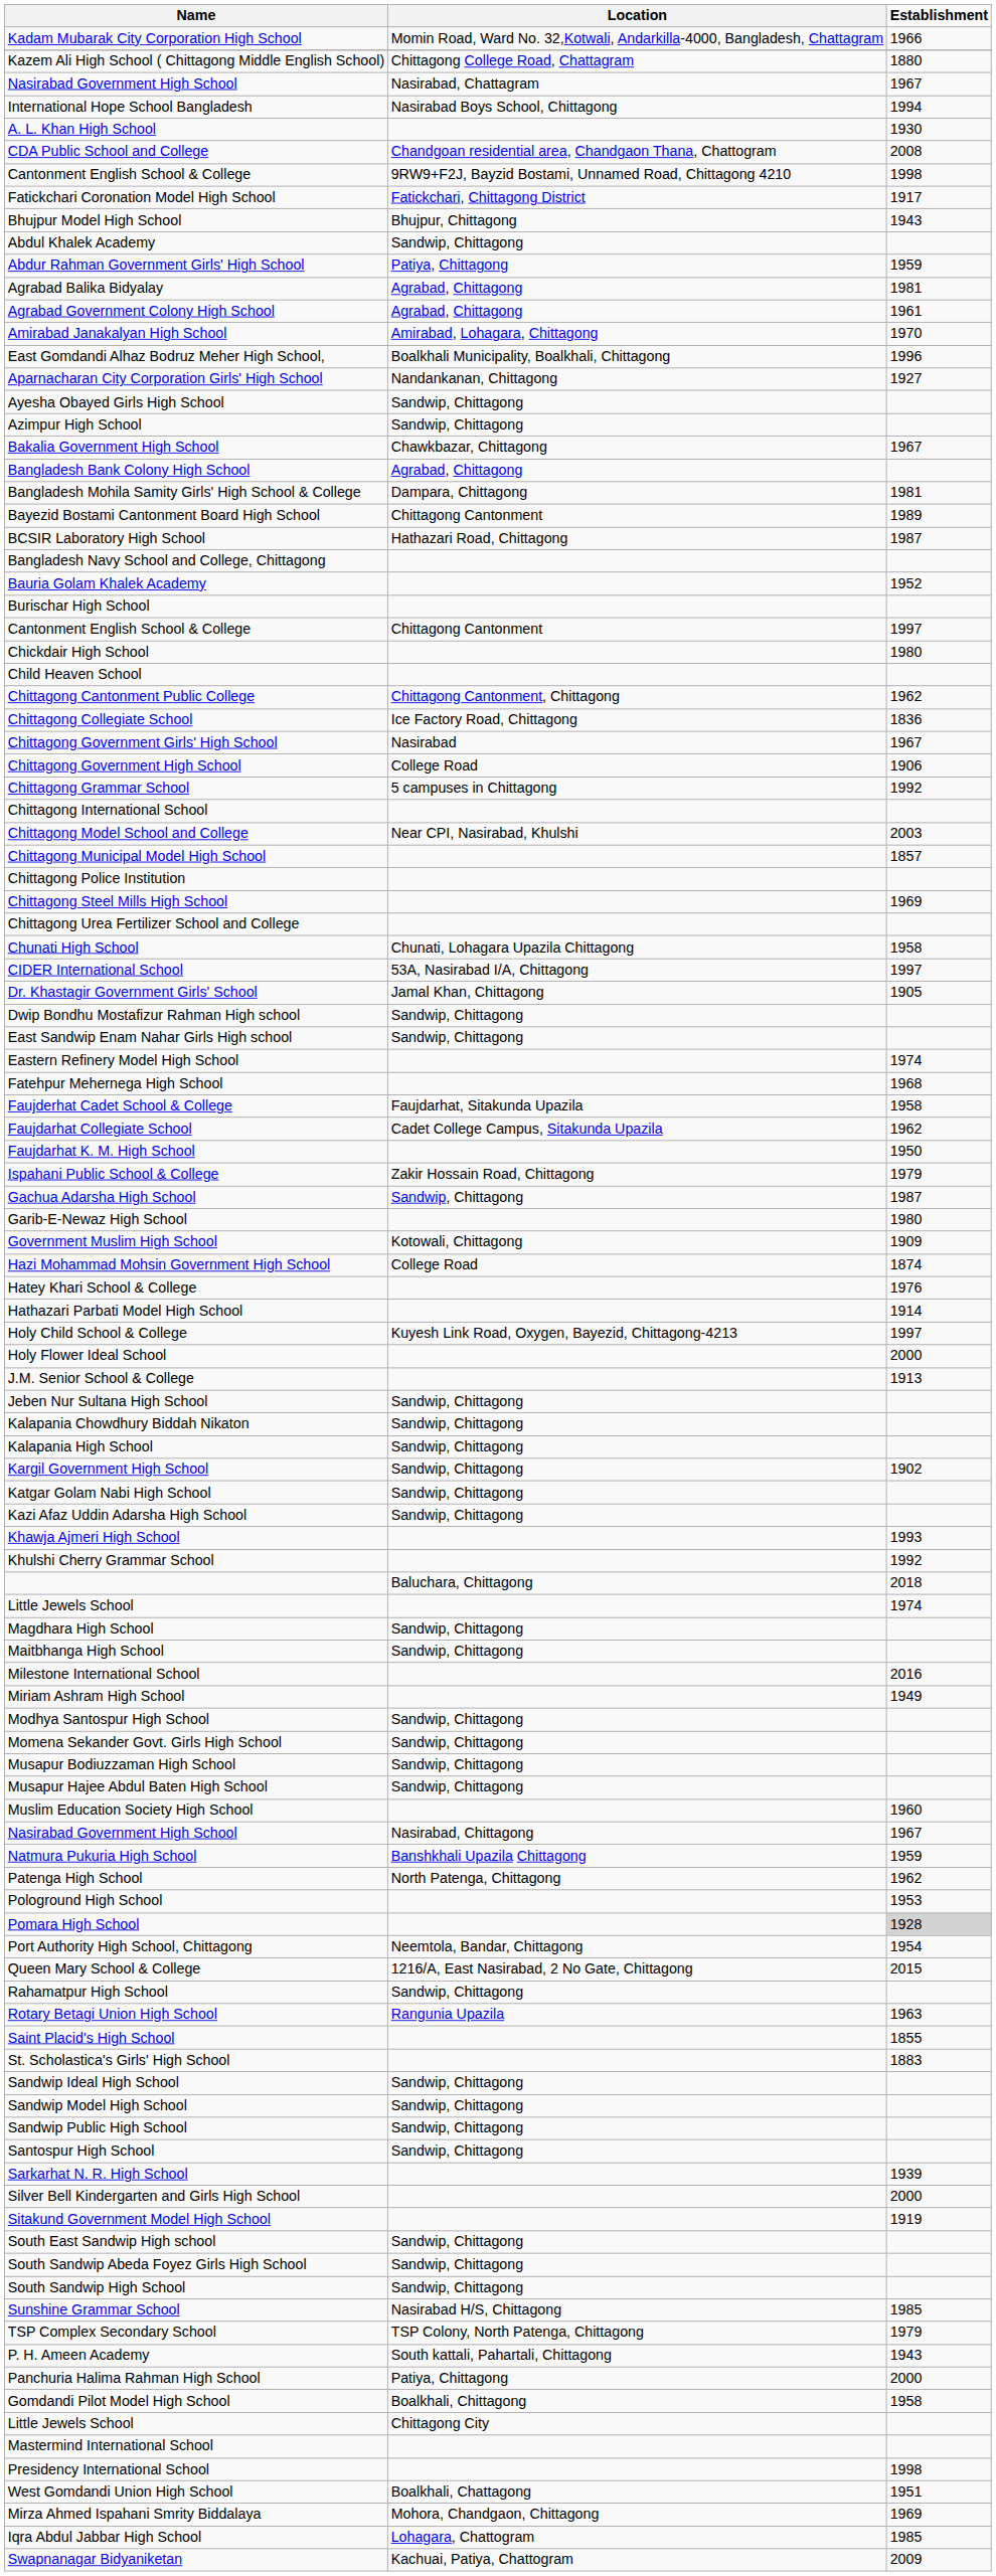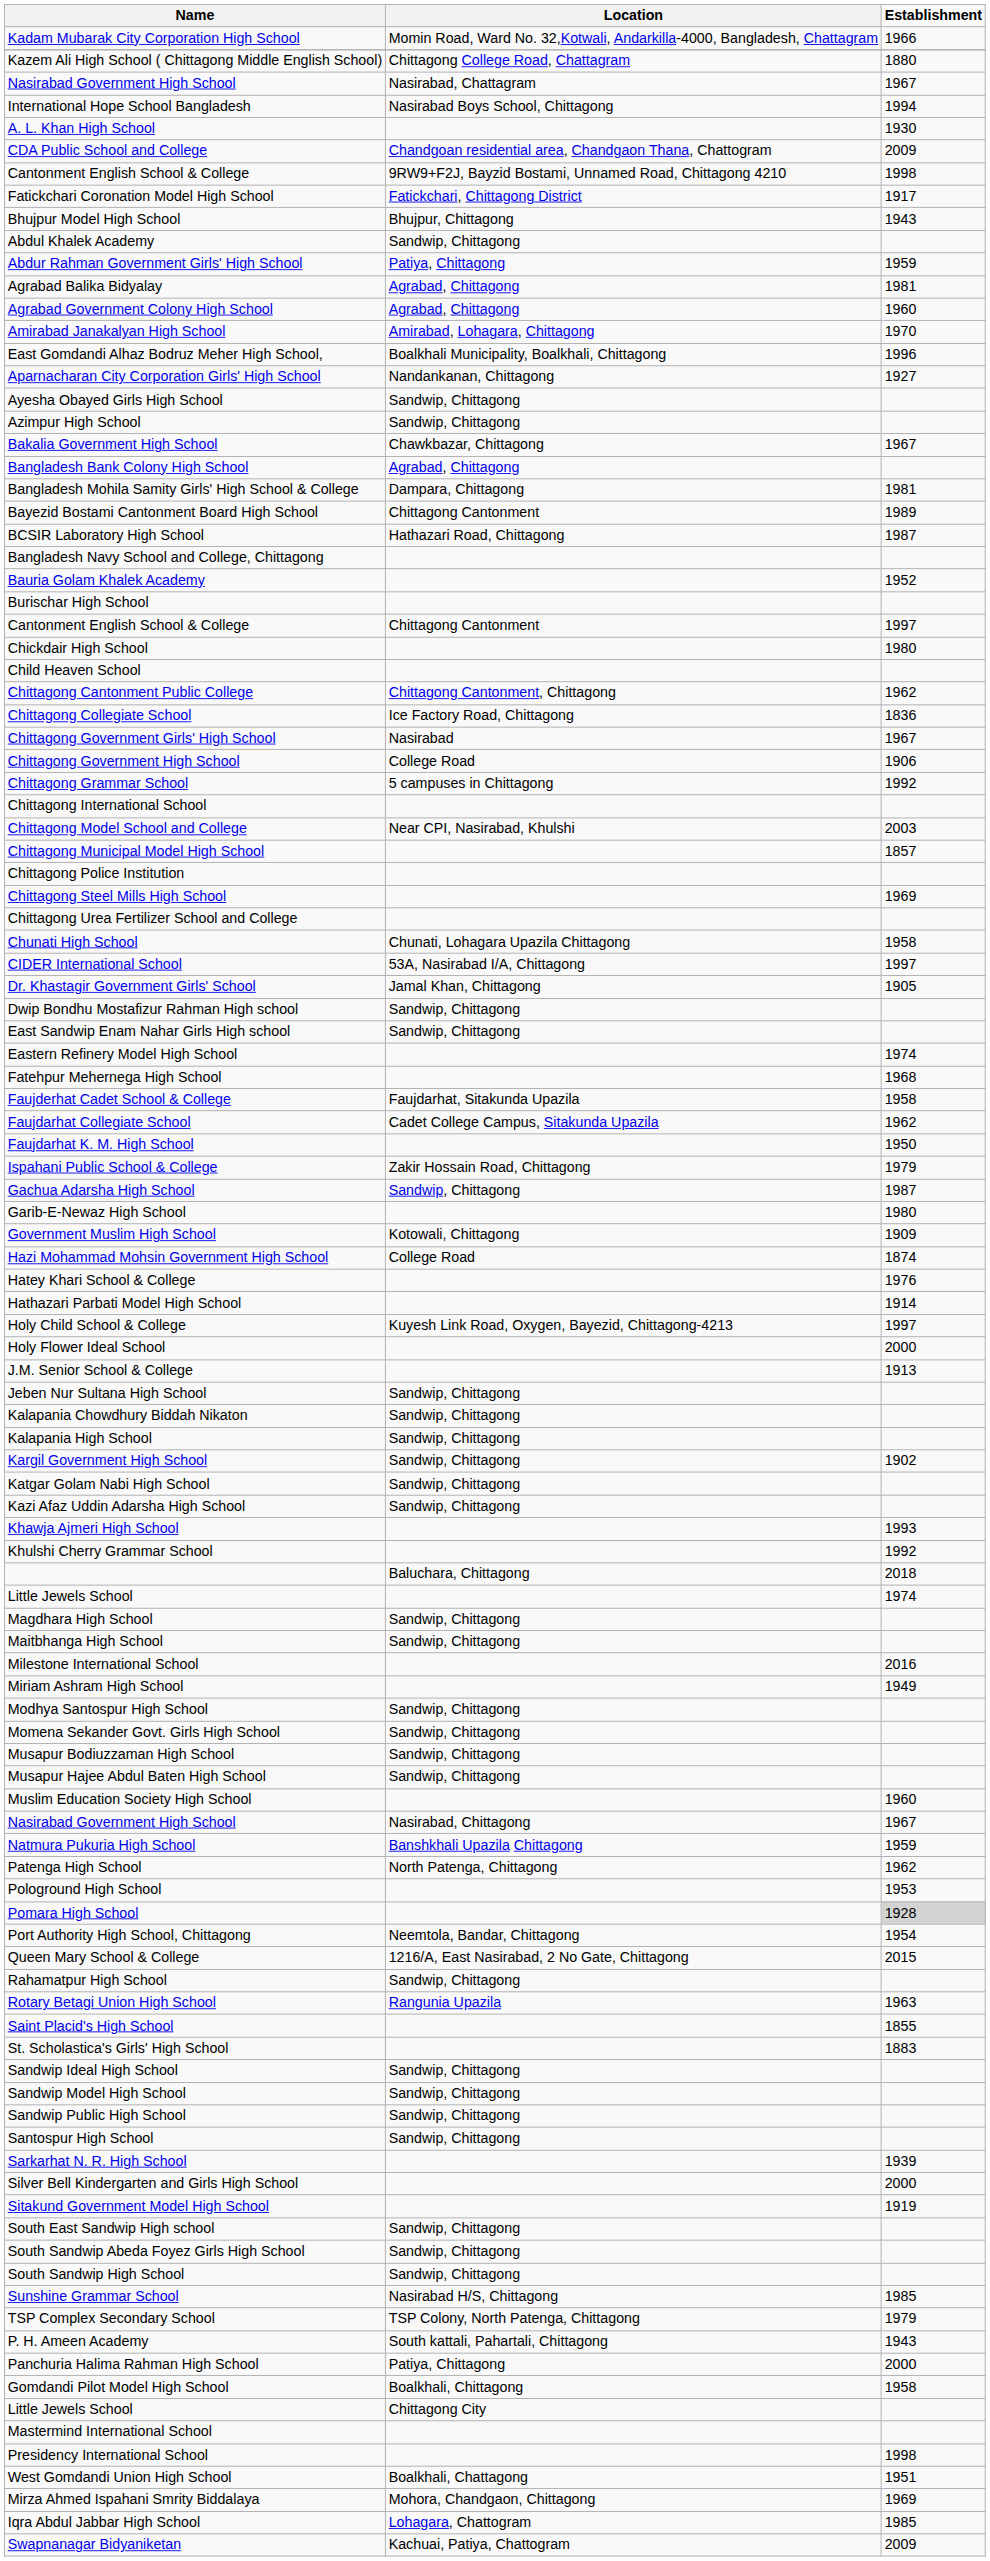 <table class="wikitable sortable">
 <tr>
 <th>Name</th>
 <th>Location</th>
 <td><strong>Establishment</strong></td>
 </tr>
 <tr>
 <td><a href='#'>Kadam Mubarak City Corporation High School</a></td>
 <td>Momin Road, Ward No. 32,<a href='#'>Kotwali</a>, <a href='#'>Andarkilla</a>-4000, Bangladesh, <a href='#'>Chattagram</a></td>
 <td>1966</td>
 </tr>
 <tr>
 </tr>
 <tr>
 <td>Kazem Ali High School ( Chittagong Middle English School)</td>
 <td>Chittagong <a href='#'>College  Road</a>, <a href='#'>Chattagram</a></td>
 <td>1880</td>
 </tr>
 <tr>
 <td><a href='#'>Nasirabad Government High School</a></td>
 <td>Nasirabad, Chattagram</td>
 <td>1967</td>
 </tr>
 <tr 04>
 <td>International Hope School Bangladesh</td>
 <td>Nasirabad Boys School, Chittagong</td>
 <td>1994</td>
 </tr>
 <tr>
 <td><a href='#'>A. L. Khan High School</a></td>
 <td></td>
 <td>1930</td>
 </tr>
 <tr>
 <td><a href='#'>CDA Public School and College</a></td>
 <td><a href='#'>Chandgoan residential area</a>, <a href='#'>Chandgaon Thana</a>, Chattogram</td>
-<td>2008</td>
+<td>2009</td>
 </tr>
 <tr>
 <td>Cantonment English School & College</td>
 <td>9RW9+F2J, Bayzid Bostami, Unnamed Road, Chittagong 4210</td>
 <td>1998</td>
 </tr>
 <tr>
 <td>Fatickchari Coronation Model High School</td>
 <td><a href='#'>Fatickchari</a>, <a href='#'>Chittagong District</a></td>
 <td>1917</td>
 </tr>
 <tr>
 <td>Bhujpur Model High School</td>
 <td>Bhujpur, Chittagong</td>
 <td>1943</td>
 </tr>
 <tr>
 <td>Abdul Khalek Academy</td>
 <td>Sandwip, Chittagong</td>
 <td></td>
 </tr>
 <tr>
 <td><a href='#'>Abdur Rahman Government Girls' High School</a></td>
 <td><a href='#'>Patiya</a>, <a href='#'>Chittagong</a></td>
 <td>1959</td>
 </tr>
 <tr>
 <td>Agrabad Balika Bidyalay</td>
 <td><a href='#'>Agrabad</a>, <a href='#'>Chittagong</a></td>
 <td>1981</td>
 </tr>
 <tr>
 <td><a href='#'>Agrabad Government Colony High School</a></td>
 <td><a href='#'>Agrabad</a>, <a href='#'>Chittagong</a></td>
-<td>1961</td>
+<td>1960</td>
 </tr>
 <tr>
 <td><a href='#'>Amirabad Janakalyan High School</a></td>
 <td><a href='#'>Amirabad</a>, <a href='#'>Lohagara</a>, <a href='#'>Chittagong</a></td>
 <td>1970</td>
 </tr>
 <tr>
 <td>East Gomdandi Alhaz Bodruz Meher High School,</td>
 <td>Boalkhali Municipality, Boalkhali, Chittagong</td>
 <td>1996</td>
 </tr>
 <tr>
 <td><a href='#'>Aparnacharan City Corporation Girls' High School</a></td>
 <td>Nandankanan, Chittagong</td>
 <td>1927</td>
 </tr>
 <tr>
 <td>Ayesha Obayed Girls High School</td>
 <td>Sandwip, Chittagong</td>
 <td></td>
 </tr>
 <tr>
 <td>Azimpur High School</td>
 <td>Sandwip, Chittagong</td>
 <td></td>
 </tr>
 <tr>
 <td><a href='#'>Bakalia Government High School</a></td>
 <td>Chawkbazar, Chittagong</td>
 <td>1967</td>
 </tr>
 <tr>
 <td><a href='#'>Bangladesh Bank Colony High School</a></td>
 <td><a href='#'>Agrabad</a>, <a href='#'>Chittagong</a></td>
 <td></td>
 </tr>
 <tr>
 <td>Bangladesh Mohila Samity Girls' High School & College</td>
 <td>Dampara, Chittagong</td>
 <td>1981</td>
 </tr>
 <tr>
 <td>Bayezid Bostami Cantonment Board High School</td>
 <td>Chittagong Cantonment</td>
 <td>1989</td>
 </tr>
 <tr>
 <td>BCSIR Laboratory High School</td>
 <td>Hathazari Road, Chittagong</td>
 <td>1987</td>
 </tr>
 <tr>
 <td>Bangladesh Navy School and College, Chittagong</td>
 <td></td>
 <td></td>
 </tr>
 <tr>
 <td><a href='#'>Bauria Golam Khalek Academy</a></td>
 <td></td>
 <td>1952</td>
 </tr>
 <tr>
 <td>Burischar High School</td>
 <td></td>
 <td></td>
 </tr>
 <tr>
 <td>Cantonment English School & College</td>
 <td>Chittagong Cantonment</td>
 <td>1997</td>
 </tr>
 <tr>
 <td>Chickdair High School</td>
 <td></td>
 <td>1980</td>
 </tr>
 <tr>
 <td>Child Heaven School</td>
 <td></td>
 <td></td>
 </tr>
 <tr>
 <td><a href='#'>Chittagong Cantonment Public College</a></td>
 <td><a href='#'>Chittagong Cantonment</a>, Chittagong</td>
 <td>1962</td>
 </tr>
 <tr>
 <td><a href='#'>Chittagong Collegiate School</a></td>
 <td>Ice Factory Road, Chittagong</td>
 <td>1836</td>
 </tr>
 <tr>
 <td><a href='#'>Chittagong Government Girls' High School</a></td>
 <td>Nasirabad</td>
 <td>1967</td>
 </tr>
 <tr>
 <td><a href='#'>Chittagong Government High School</a></td>
 <td>College Road</td>
 <td>1906</td>
 </tr>
 <tr>
 <td><a href='#'>Chittagong Grammar School</a></td>
 <td>5 campuses in Chittagong</td>
 <td>1992</td>
 </tr>
 <tr>
 <td>Chittagong International School</td>
 <td></td>
 <td></td>
 </tr>
 <tr>
 <td><a href='#'>Chittagong Model School and College</a></td>
 <td>Near CPI, Nasirabad, Khulshi</td>
 <td>2003</td>
 </tr>
 <tr>
 <td><a href='#'>Chittagong Municipal Model High School</a></td>
 <td></td>
 <td>1857</td>
 </tr>
 <tr>
 <td>Chittagong Police Institution</td>
 <td></td>
 <td></td>
 </tr>
 <tr>
 <td><a href='#'>Chittagong Steel Mills High School</a></td>
 <td></td>
 <td>1969</td>
 </tr>
 <tr>
 <td>Chittagong Urea Fertilizer School and College</td>
 <td></td>
 <td></td>
 </tr>
 <tr>
 <td><a href='#'>Chunati High School</a></td>
 <td>Chunati, Lohagara Upazila Chittagong</td>
 <td>1958</td>
 </tr>
 <tr>
 <td><a href='#'>CIDER International School</a></td>
 <td>53A, Nasirabad I/A, Chittagong</td>
 <td>1997</td>
 </tr>
 <tr>
 <td><a href='#'>Dr. Khastagir Government Girls' School</a></td>
 <td>Jamal Khan, Chittagong</td>
 <td>1905</td>
 </tr>
 <tr>
 <td>Dwip Bondhu Mostafizur Rahman High school</td>
 <td>Sandwip, Chittagong</td>
 <td></td>
 </tr>
 <tr>
 <td>East Sandwip Enam Nahar Girls High school</td>
 <td>Sandwip, Chittagong</td>
 <td></td>
 </tr>
 <tr>
 <td>Eastern Refinery Model High School</td>
 <td></td>
 <td>1974</td>
 </tr>
 <tr>
 <td>Fatehpur Mehernega High School</td>
 <td></td>
 <td>1968</td>
 </tr>
 <tr>
 <td><a href='#'>Faujderhat Cadet School & College</a></td>
 <td>Faujdarhat, Sitakunda Upazila</td>
 <td>1958</td>
 </tr>
 <tr>
 <td><a href='#'>Faujdarhat Collegiate School</a></td>
 <td>Cadet College Campus, <a href='#'>Sitakunda Upazila</a></td>
 <td>1962</td>
 </tr>
 <tr>
 <td><a href='#'>Faujdarhat K. M. High School</a></td>
 <td></td>
 <td>1950</td>
 </tr>
 <tr>
 <td><a href='#'>Ispahani Public School & College</a></td>
 <td>Zakir Hossain Road, Chittagong</td>
 <td>1979</td>
 </tr>
 <tr>
 <td><a href='#'>Gachua Adarsha High School</a></td>
 <td><a href='#'>Sandwip</a>, Chittagong</td>
 <td>1987</td>
 </tr>
 <tr>
 <td>Garib-E-Newaz High School</td>
 <td></td>
 <td>1980</td>
 </tr>
 <tr>
 <td><a href='#'>Government Muslim High School</a></td>
 <td>Kotowali, Chittagong</td>
 <td>1909</td>
 </tr>
 <tr>
 <td><a href='#'>Hazi Mohammad Mohsin Government High School</a></td>
 <td>College Road</td>
 <td>1874</td>
 </tr>
 <tr>
 <td>Hatey Khari School & College</td>
 <td></td>
 <td>1976</td>
 </tr>
 <tr>
 <td>Hathazari Parbati Model High School</td>
 <td></td>
 <td>1914</td>
 </tr>
 <tr>
 <td>Holy Child School & College</td>
 <td>Kuyesh Link Road, Oxygen, Bayezid, Chittagong-4213</td>
 <td>1997</td>
 </tr>
 <tr>
 <td>Holy Flower Ideal School</td>
 <td></td>
 <td>2000</td>
 </tr>
 <tr>
 <td>J.M. Senior School & College</td>
 <td></td>
 <td>1913</td>
 </tr>
 <tr>
 <td>Jeben Nur Sultana High School</td>
 <td>Sandwip, Chittagong</td>
 <td></td>
 </tr>
 <tr>
 <td>Kalapania Chowdhury Biddah Nikaton</td>
 <td>Sandwip, Chittagong</td>
 <td></td>
 </tr>
 <tr>
 <td>Kalapania High School</td>
 <td>Sandwip, Chittagong</td>
 <td></td>
 </tr>
 <tr>
 <td><a href='#'>Kargil Government High School</a></td>
 <td>Sandwip, Chittagong</td>
 <td>1902</td>
 </tr>
 <tr>
 <td>Katgar Golam Nabi High School</td>
 <td>Sandwip, Chittagong</td>
 <td></td>
 </tr>
 <tr>
 <td>Kazi Afaz Uddin Adarsha High School</td>
 <td>Sandwip, Chittagong</td>
 <td></td>
 </tr>
 <tr>
 <td><a href='#'>Khawja Ajmeri High School</a></td>
 <td></td>
 <td>1993</td>
 </tr>
 <tr>
 <td>Khulshi Cherry Grammar School</td>
 <td></td>
 <td>1992</td>
 </tr>
 <tr>
 <td></td>
 <td>Baluchara, Chittagong</td>
 <td>2018</td>
 </tr>
 <tr>
 <td>Little Jewels School</td>
 <td></td>
 <td>1974</td>
 </tr>
 <tr>
 <td>Magdhara High School</td>
 <td>Sandwip, Chittagong</td>
 <td></td>
 </tr>
 <tr>
 <td>Maitbhanga High School</td>
 <td>Sandwip, Chittagong</td>
 <td></td>
 </tr>
 <tr>
 <td>Milestone International School</td>
 <td></td>
 <td>2016</td>
 </tr>
 <tr>
 <td>Miriam Ashram High School</td>
 <td></td>
 <td>1949</td>
 </tr>
 <tr>
 <td>Modhya Santospur High School</td>
 <td>Sandwip, Chittagong</td>
 <td></td>
 </tr>
 <tr>
 <td>Momena Sekander Govt. Girls High School</td>
 <td>Sandwip, Chittagong</td>
 <td></td>
 </tr>
 <tr>
 <td>Musapur Bodiuzzaman High School</td>
 <td>Sandwip, Chittagong</td>
 <td></td>
 </tr>
 <tr>
 <td>Musapur Hajee Abdul Baten High School</td>
 <td>Sandwip, Chittagong</td>
 <td></td>
 </tr>
 <tr>
 <td>Muslim Education Society High School</td>
 <td></td>
 <td>1960</td>
 </tr>
 <tr>
 <td><a href='#'>Nasirabad Government High School</a></td>
 <td>Nasirabad, Chittagong</td>
 <td>1967</td>
 </tr>
 <tr>
 <td><a href='#'>Natmura Pukuria High School</a></td>
 <td><a href='#'>Banshkhali Upazila</a> <a href='#'>Chittagong</a></td>
 <td>1959</td>
 </tr>
 <tr>
 <td>Patenga High School</td>
 <td>North Patenga, Chittagong</td>
 <td>1962</td>
 </tr>
 <tr>
 <td>Pologround High School</td>
 <td></td>
 <td>1953</td>
 </tr>
 <tr>
 <td><a href='#'>Pomara High School</a></td>
 <td></td>
 <td style="background: lightgrey;">1928</td>
 </tr>
 <tr>
 <td>Port Authority High School, Chittagong</td>
 <td>Neemtola, Bandar, Chittagong</td>
 <td>1954</td>
 </tr>
 <tr>
 <td>Queen Mary School & College</td>
 <td>1216/A, East Nasirabad, 2 No Gate, Chittagong</td>
 <td>2015</td>
 </tr>
 <tr>
 <td>Rahamatpur High School</td>
 <td>Sandwip, Chittagong</td>
 <td></td>
 </tr>
 <tr>
 <td><a href='#'>Rotary Betagi Union High School</a></td>
 <td><a href='#'>Rangunia Upazila</a></td>
 <td>1963</td>
 </tr>
 <tr>
 <td><a href='#'>Saint Placid's High School</a></td>
 <td></td>
 <td>1855</td>
 </tr>
 <tr>
 <td>St. Scholastica's Girls' High School</td>
 <td></td>
 <td>1883</td>
 </tr>
 <tr>
 <td>Sandwip Ideal High School</td>
 <td>Sandwip, Chittagong</td>
 <td></td>
 </tr>
 <tr>
 <td>Sandwip Model High School</td>
 <td>Sandwip, Chittagong</td>
 <td></td>
 </tr>
 <tr>
 <td>Sandwip Public High School</td>
 <td>Sandwip, Chittagong</td>
 <td></td>
 </tr>
 <tr>
 <td>Santospur High School</td>
 <td>Sandwip, Chittagong</td>
 <td></td>
 </tr>
 <tr>
 <td><a href='#'>Sarkarhat N. R. High School</a></td>
 <td></td>
 <td>1939</td>
 </tr>
 <tr>
 <td>Silver Bell Kindergarten and Girls High School</td>
 <td></td>
 <td>2000</td>
 </tr>
 <tr>
 <td><a href='#'>Sitakund Government Model High School</a></td>
 <td></td>
 <td>1919</td>
 </tr>
 <tr>
 <td>South East Sandwip High school</td>
 <td>Sandwip, Chittagong</td>
 <td></td>
 </tr>
 <tr>
 <td>South Sandwip Abeda Foyez Girls High School</td>
 <td>Sandwip, Chittagong</td>
 <td></td>
 </tr>
 <tr>
 <td>South Sandwip High School</td>
 <td>Sandwip, Chittagong</td>
 <td></td>
 </tr>
 <tr>
 <td><a href='#'>Sunshine Grammar School</a></td>
 <td>Nasirabad H/S, Chittagong</td>
 <td>1985</td>
 </tr>
 <tr>
 <td>TSP Complex Secondary School</td>
 <td>TSP Colony, North Patenga, Chittagong</td>
 <td>1979</td>
 </tr>
 <tr>
 <td>P. H. Ameen Academy</td>
 <td>South kattali, Pahartali, Chittagong</td>
 <td>1943</td>
 </tr>
 <tr>
 <td>Panchuria Halima Rahman High School</td>
 <td>Patiya, Chittagong</td>
 <td>2000</td>
 </tr>
 <tr 1946>
 <td>Gomdandi Pilot Model High School</td>
 <td>Boalkhali, Chittagong</td>
 <td>1958</td>
 </tr>
 <tr>
 <td>Little Jewels School</td>
 <td>Chittagong City</td>
 <td></td>
 </tr>
 <tr>
 <td>Mastermind International School</td>
 <td></td>
 <td></td>
 </tr>
 <tr Bakalia Premier School and College>
 <td>Presidency International School</td>
 <td></td>
 <td>1998</td>
 </tr>
 <tr>
 <td>West Gomdandi Union High School</td>
 <td>Boalkhali, Chattagong</td>
 <td>1951</td>
 </tr>
 <tr>
 <td>Mirza Ahmed Ispahani Smrity Biddalaya</td>
 <td>Mohora, Chandgaon, Chittagong</td>
 <td>1969</td>
 </tr>
 <tr>
 <td>Iqra Abdul Jabbar High School</td>
 <td><a href='#'>Lohagara</a>, Chattogram</td>
 <td>1985</td>
 </tr>
 <tr>
 <td><a href='#'>Swapnanagar Bidyaniketan</a></td>
 <td>Kachuai, Patiya, Chattogram</td>
 <td>2009</td>
 </tr>
 </table>
